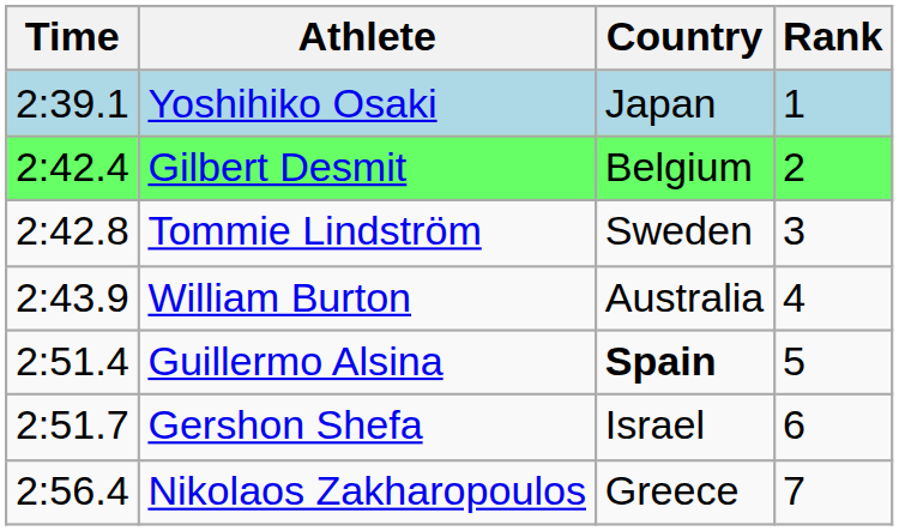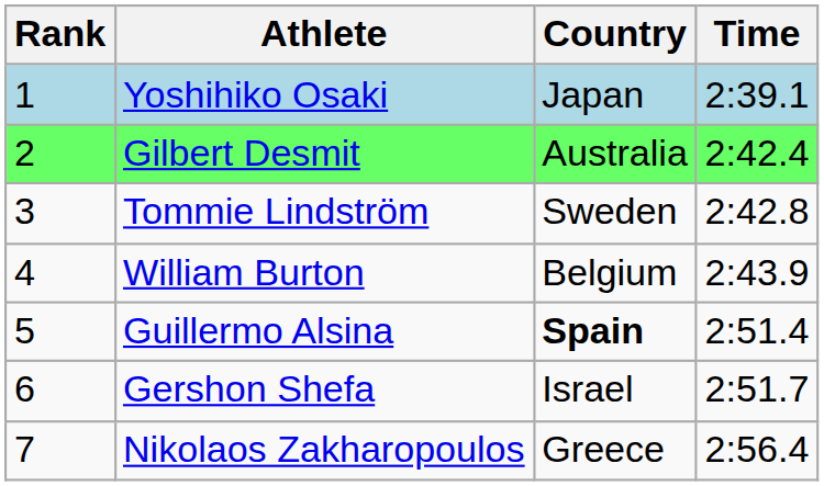 <table class="wikitable">
 <tr>
-<th>Time</th>
+<th>Rank</th>
 <th>Athlete</th>
 <th>Country</th>
-<th>Rank</th>
+<th>Time</th>
 </tr>
 <tr bgcolor=lightblue>
-<td>2:39.1</td>
+<td>1</td>
 <td><a href='#'>Yoshihiko Osaki</a></td>
 <td>Japan</td>
-<td>1</td>
+<td>2:39.1</td>
 </tr>
 <tr bgcolor=66ff66>
+<td>2</td>
+<td><a href='#'>Gilbert Desmit</a></td>
+<td>Australia</td>
 <td>2:42.4</td>
-<td><a href='#'>Gilbert Desmit</a></td>
-<td>Belgium</td>
-<td>2</td>
 </tr>
 <tr>
-<td>2:42.8</td>
+<td>3</td>
 <td><a href='#'>Tommie Lindström</a></td>
 <td>Sweden</td>
-<td>3</td>
+<td>2:42.8</td>
 </tr>
 <tr>
+<td>4</td>
+<td><a href='#'>William Burton</a></td>
+<td>Belgium</td>
 <td>2:43.9</td>
-<td><a href='#'>William Burton</a></td>
-<td>Australia</td>
-<td>4</td>
 </tr>
 <tr>
-<td>2:51.4</td>
+<td>5</td>
 <td><a href='#'>Guillermo Alsina</a></td>
 <td><strong>Spain</strong></td>
-<td>5</td>
+<td>2:51.4</td>
 </tr>
 <tr>
-<td>2:51.7</td>
+<td>6</td>
 <td><a href='#'>Gershon Shefa</a></td>
 <td>Israel</td>
-<td>6</td>
+<td>2:51.7</td>
 </tr>
 <tr>
-<td>2:56.4</td>
+<td>7</td>
 <td><a href='#'>Nikolaos Zakharopoulos</a></td>
 <td>Greece</td>
-<td>7</td>
+<td>2:56.4</td>
 </tr>
 </table>
